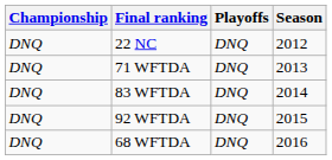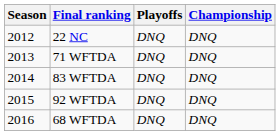 <table class="wikitable sortable">
 <tr>
-<th><a href='#'>Championship</a></th>
+<th>Season</th>
 <th><a href='#'>Final ranking</a></th>
 <th>Playoffs</th>
-<th>Season</th>
+<th><a href='#'>Championship</a></th>
 </tr>
 <tr>
-<td><em>DNQ</em></td>
+<td>2012</td>
 <td>22 <a href='#'>NC</a></td>
 <td><em>DNQ</em></td>
-<td>2012</td>
+<td><em>DNQ</em></td>
 </tr>
 <tr>
-<td><em>DNQ</em></td>
+<td>2013</td>
 <td>71 WFTDA</td>
 <td><em>DNQ</em></td>
-<td>2013</td>
+<td><em>DNQ</em></td>
 </tr>
 <tr>
-<td><em>DNQ</em></td>
+<td>2014</td>
 <td>83 WFTDA</td>
 <td><em>DNQ</em></td>
-<td>2014</td>
+<td><em>DNQ</em></td>
 </tr>
 <tr>
-<td><em>DNQ</em></td>
+<td>2015</td>
 <td>92 WFTDA</td>
 <td><em>DNQ</em></td>
-<td>2015</td>
+<td><em>DNQ</em></td>
 </tr>
 <tr>
-<td><em>DNQ</em></td>
+<td>2016</td>
 <td>68 WFTDA</td>
 <td><em>DNQ</em></td>
-<td>2016</td>
+<td><em>DNQ</em></td>
 </tr>
 </table>
